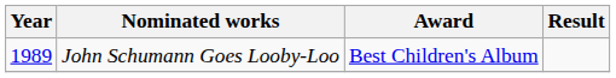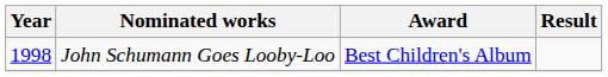 <table class="wikitable">
 <tr>
 <th>Year</th>
 <th>Nominated works</th>
 <th>Award</th>
 <th>Result</th>
 </tr>
 <tr>
-<td><a href='#'>1989</a></td>
+<td><a href='#'>1998</a></td>
 <td><em>John Schumann Goes Looby-Loo</em></td>
 <td><a href='#'>Best Children's Album</a></td>
 <td></td>
 </tr>
 <tr>
 </tr>
 </table>
